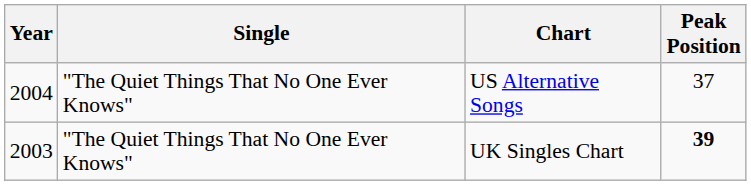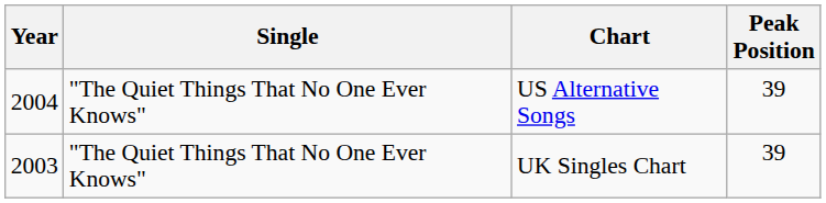 <table class = "wikitable" width="550">
 <tr>
 <th>Year</th>
 <th>Single</th>
 <th>Chart</th>
 <th>Peak<br>Position</th>
 </tr>
 <tr>
 <td>2004</td>
 <td>"The Quiet Things That No One Ever Knows"</td>
 <td>US <a href='#'>Alternative Songs</a></td>
-<td align = "center" valign="top">37</td>
+<td align = "center" valign="top">39</td>
 </tr>
 <tr>
 <td>2003</td>
 <td>"The Quiet Things That No One Ever Knows"</td>
 <td>UK Singles Chart</td>
-<td align = "center" valign="top"><strong>39</strong></td>
+<td align = "center" valign="top">39</td>
 </tr>
 </table>
